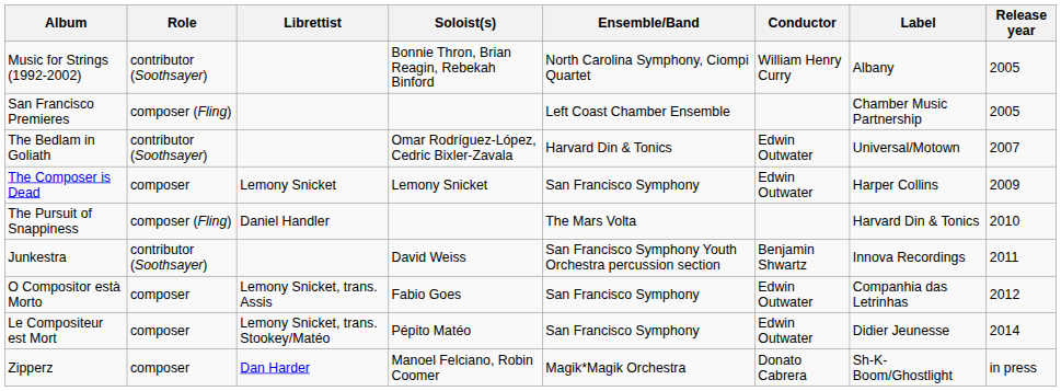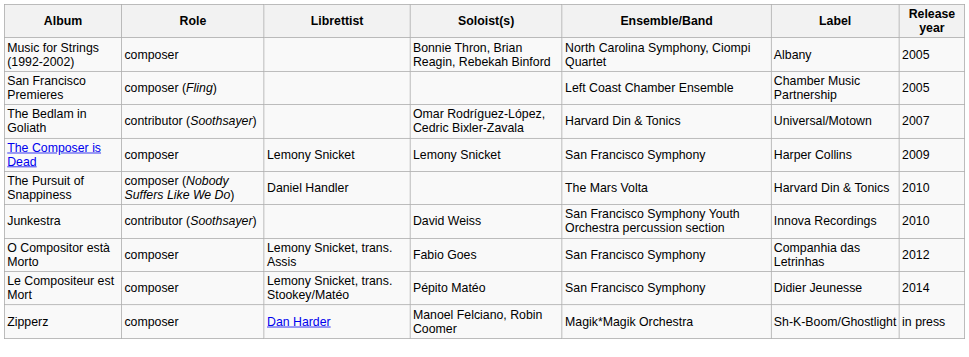 <table class="wikitable">
 <tr>
 <th>Album</th>
 <th>Role</th>
 <th>Librettist</th>
 <th>Soloist(s)</th>
 <th>Ensemble/Band</th>
-<th>Conductor</th>
 <th>Label</th>
 <th>Release year</th>
 </tr>
 <tr>
 <td>Music for Strings (1992-2002)</td>
-<td>contributor (<em>Soothsayer</em>)</td>
+<td>composer</td>
 <td></td>
 <td>Bonnie Thron, Brian Reagin, Rebekah Binford</td>
 <td>North Carolina Symphony, Ciompi Quartet</td>
-<td>William Henry Curry</td>
 <td>Albany</td>
 <td>2005</td>
 </tr>
 <tr>
 <td>San Francisco Premieres</td>
 <td>composer (<em>Fling</em>)</td>
 <td></td>
 <td></td>
 <td>Left Coast Chamber Ensemble</td>
-<td></td>
 <td>Chamber Music Partnership</td>
 <td>2005</td>
 </tr>
 <tr>
 <td>The Bedlam in Goliath</td>
 <td>contributor (<em>Soothsayer</em>)</td>
 <td></td>
 <td>Omar Rodríguez-López, Cedric Bixler-Zavala</td>
 <td>Harvard Din & Tonics</td>
-<td>Edwin Outwater</td>
 <td>Universal/Motown</td>
 <td>2007</td>
 </tr>
 <tr>
 <td><a href='#'>The Composer is Dead</a></td>
 <td>composer</td>
 <td>Lemony Snicket</td>
 <td>Lemony Snicket</td>
 <td>San Francisco Symphony</td>
-<td>Edwin Outwater</td>
 <td>Harper Collins</td>
 <td>2009</td>
 </tr>
 <tr>
 <td>The Pursuit of Snappiness</td>
-<td>composer (<em>Fling</em>)</td>
+<td>composer (<em>Nobody Suffers Like We Do</em>)</td>
 <td>Daniel Handler</td>
 <td></td>
 <td>The Mars Volta</td>
-<td></td>
 <td>Harvard Din & Tonics</td>
 <td>2010</td>
 </tr>
 <tr>
 <td>Junkestra</td>
 <td>contributor (<em>Soothsayer</em>)</td>
 <td></td>
 <td>David Weiss</td>
 <td>San Francisco Symphony Youth Orchestra percussion section</td>
-<td>Benjamin Shwartz</td>
 <td>Innova Recordings</td>
-<td>2011</td>
+<td>2010</td>
 </tr>
 <tr>
 <td>O Compositor està Morto</td>
 <td>composer</td>
 <td>Lemony Snicket, trans. Assis</td>
 <td>Fabio Goes</td>
 <td>San Francisco Symphony</td>
-<td>Edwin Outwater</td>
 <td>Companhia das Letrinhas</td>
 <td>2012</td>
 </tr>
 <tr>
 <td>Le Compositeur est Mort</td>
 <td>composer</td>
 <td>Lemony Snicket, trans. Stookey/Matéo</td>
 <td>Pépito Matéo</td>
 <td>San Francisco Symphony</td>
-<td>Edwin Outwater</td>
 <td>Didier Jeunesse</td>
 <td>2014</td>
 </tr>
 <tr>
 <td>Zipperz</td>
 <td>composer</td>
 <td><a href='#'>Dan Harder</a></td>
 <td>Manoel Felciano, Robin Coomer</td>
 <td>Magik*Magik Orchestra</td>
-<td>Donato Cabrera</td>
 <td>Sh-K-Boom/Ghostlight</td>
 <td>in press</td>
 </tr>
 </table>
